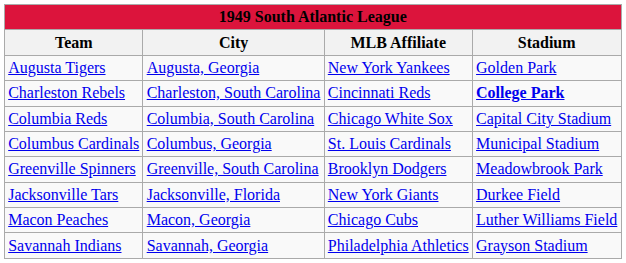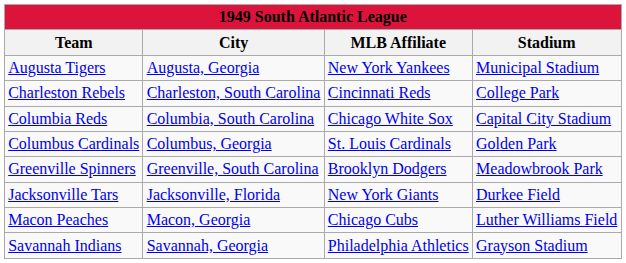 <table class="wikitable" style="width:auto">
 <tr>
 <td bgcolor="#DC143C" align="center" colspan="7"><strong><span>1949 South Atlantic League</span></strong></td>
 </tr>
 <tr>
 <th>Team</th>
 <th>City</th>
 <th>MLB Affiliate</th>
 <th>Stadium</th>
 </tr>
 <tr>
 <td><a href='#'>Augusta Tigers</a></td>
 <td><a href='#'>Augusta, Georgia</a></td>
 <td><a href='#'>New York Yankees</a></td>
-<td><a href='#'>Golden Park</a></td>
+<td><a href='#'>Municipal Stadium</a></td>
 </tr>
 <tr>
 <td><a href='#'>Charleston Rebels</a></td>
 <td><a href='#'>Charleston, South Carolina</a></td>
 <td><a href='#'>Cincinnati Reds</a></td>
-<td><strong><a href='#'>College Park</a></strong></td>
+<td><a href='#'>College Park</a></td>
 </tr>
 <tr>
 <td><a href='#'>Columbia Reds</a></td>
 <td><a href='#'>Columbia, South Carolina</a></td>
 <td><a href='#'>Chicago White Sox</a></td>
 <td><a href='#'>Capital City Stadium</a></td>
 </tr>
 <tr>
 <td><a href='#'>Columbus Cardinals</a></td>
 <td><a href='#'>Columbus, Georgia</a></td>
 <td><a href='#'>St. Louis Cardinals</a></td>
-<td><a href='#'>Municipal Stadium</a></td>
+<td><a href='#'>Golden Park</a></td>
 </tr>
 <tr>
 <td><a href='#'>Greenville Spinners</a></td>
 <td><a href='#'>Greenville, South Carolina</a></td>
 <td><a href='#'>Brooklyn Dodgers</a></td>
 <td><a href='#'>Meadowbrook Park</a></td>
 </tr>
 <tr>
 <td><a href='#'>Jacksonville Tars</a></td>
 <td><a href='#'>Jacksonville, Florida</a></td>
 <td><a href='#'>New York Giants</a></td>
 <td><a href='#'>Durkee Field</a></td>
 </tr>
 <tr>
 <td><a href='#'>Macon Peaches</a></td>
 <td><a href='#'>Macon, Georgia</a></td>
 <td><a href='#'>Chicago Cubs</a></td>
 <td><a href='#'>Luther Williams Field</a></td>
 </tr>
 <tr>
 <td><a href='#'>Savannah Indians</a></td>
 <td><a href='#'>Savannah, Georgia</a></td>
 <td><a href='#'>Philadelphia Athletics</a></td>
 <td><a href='#'>Grayson Stadium</a></td>
 </tr>
 </table>
